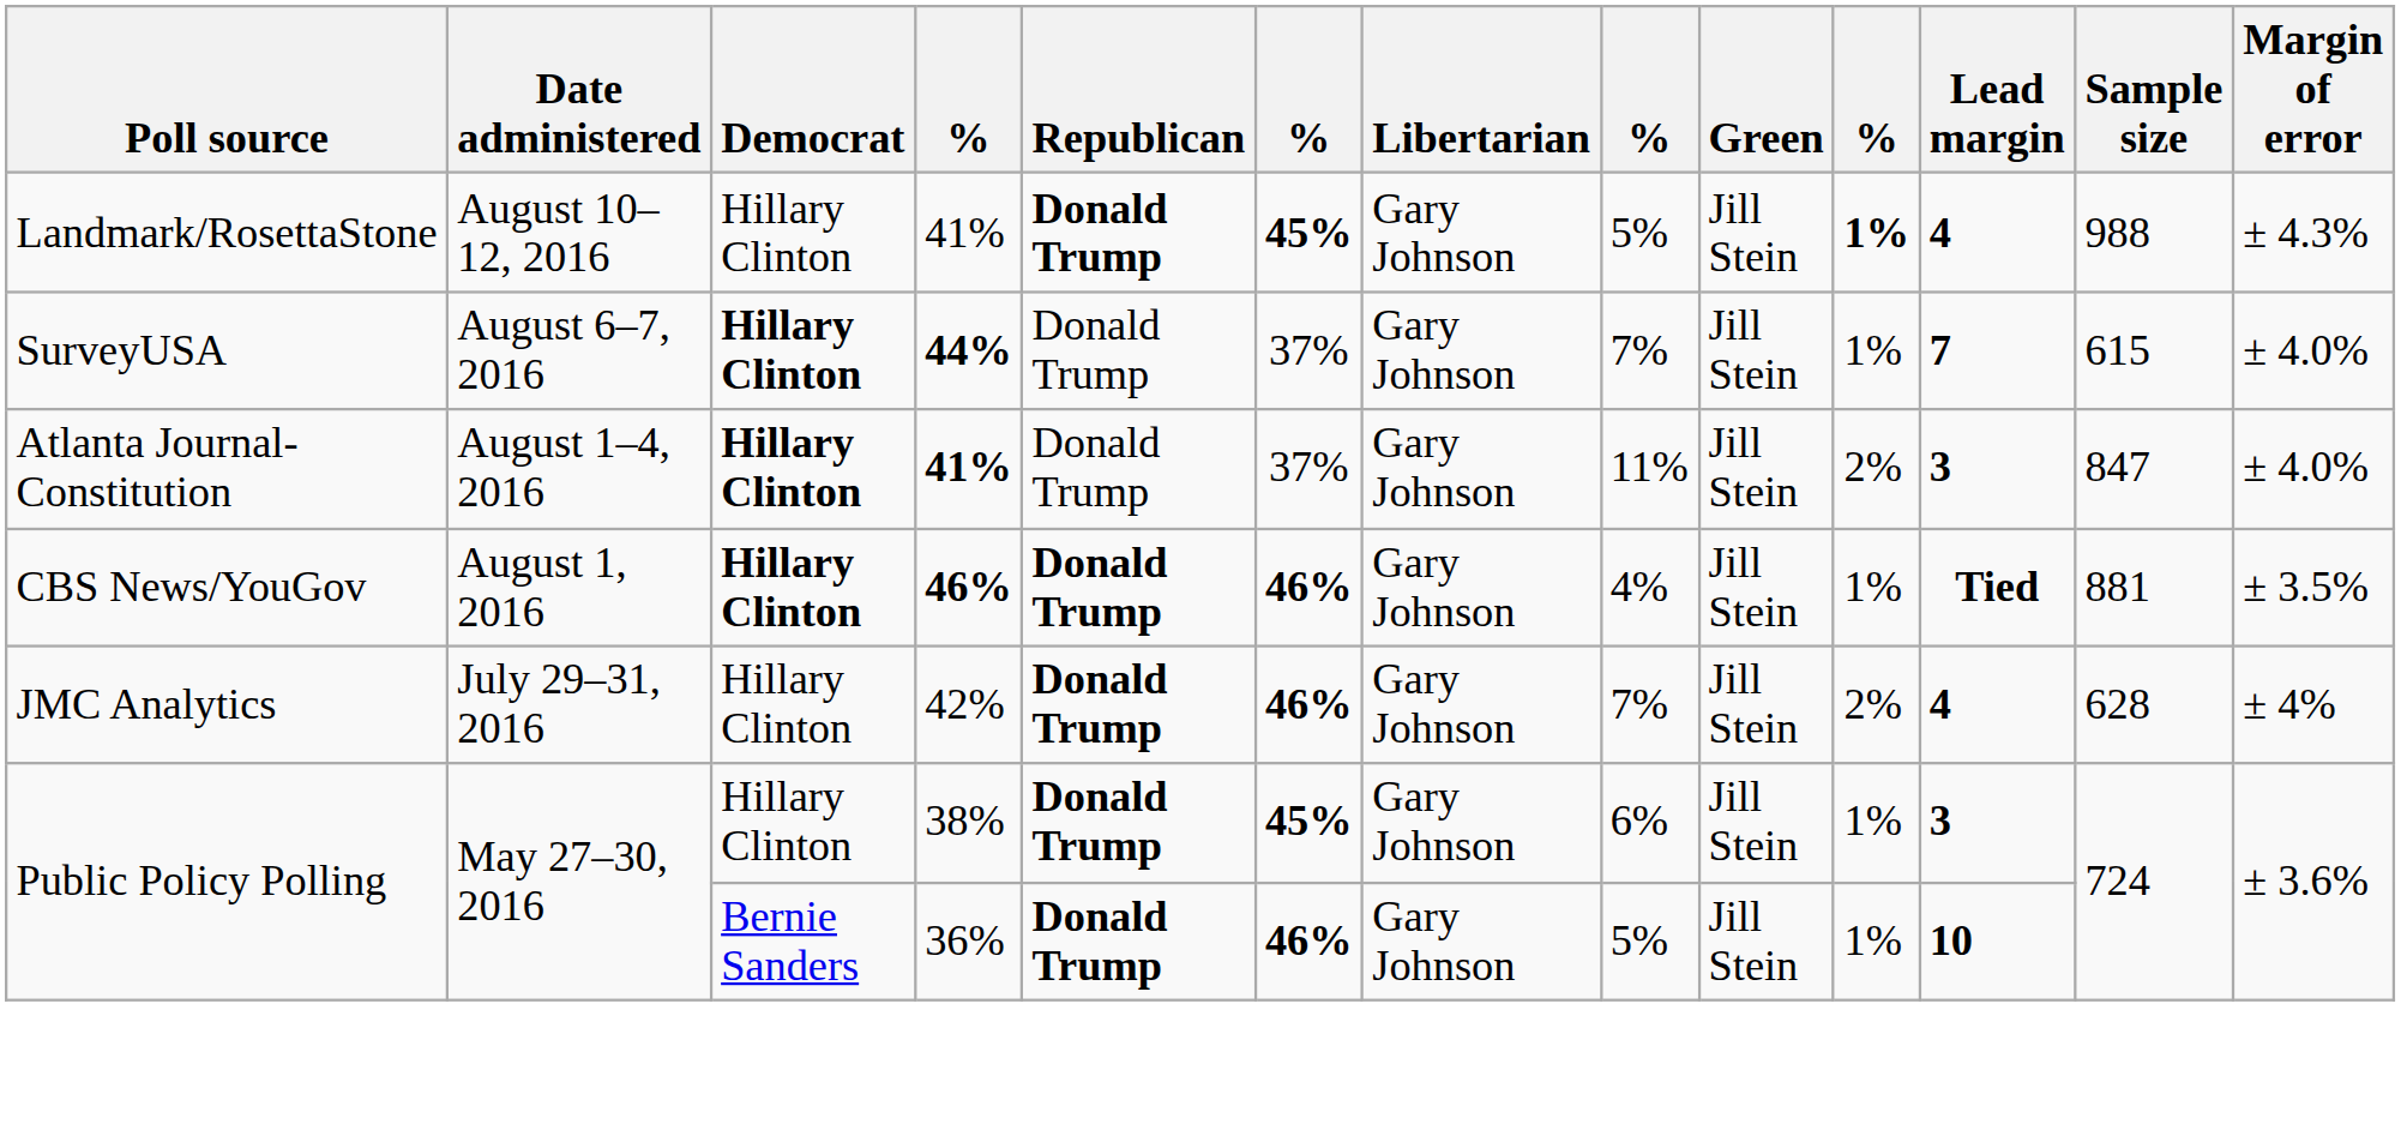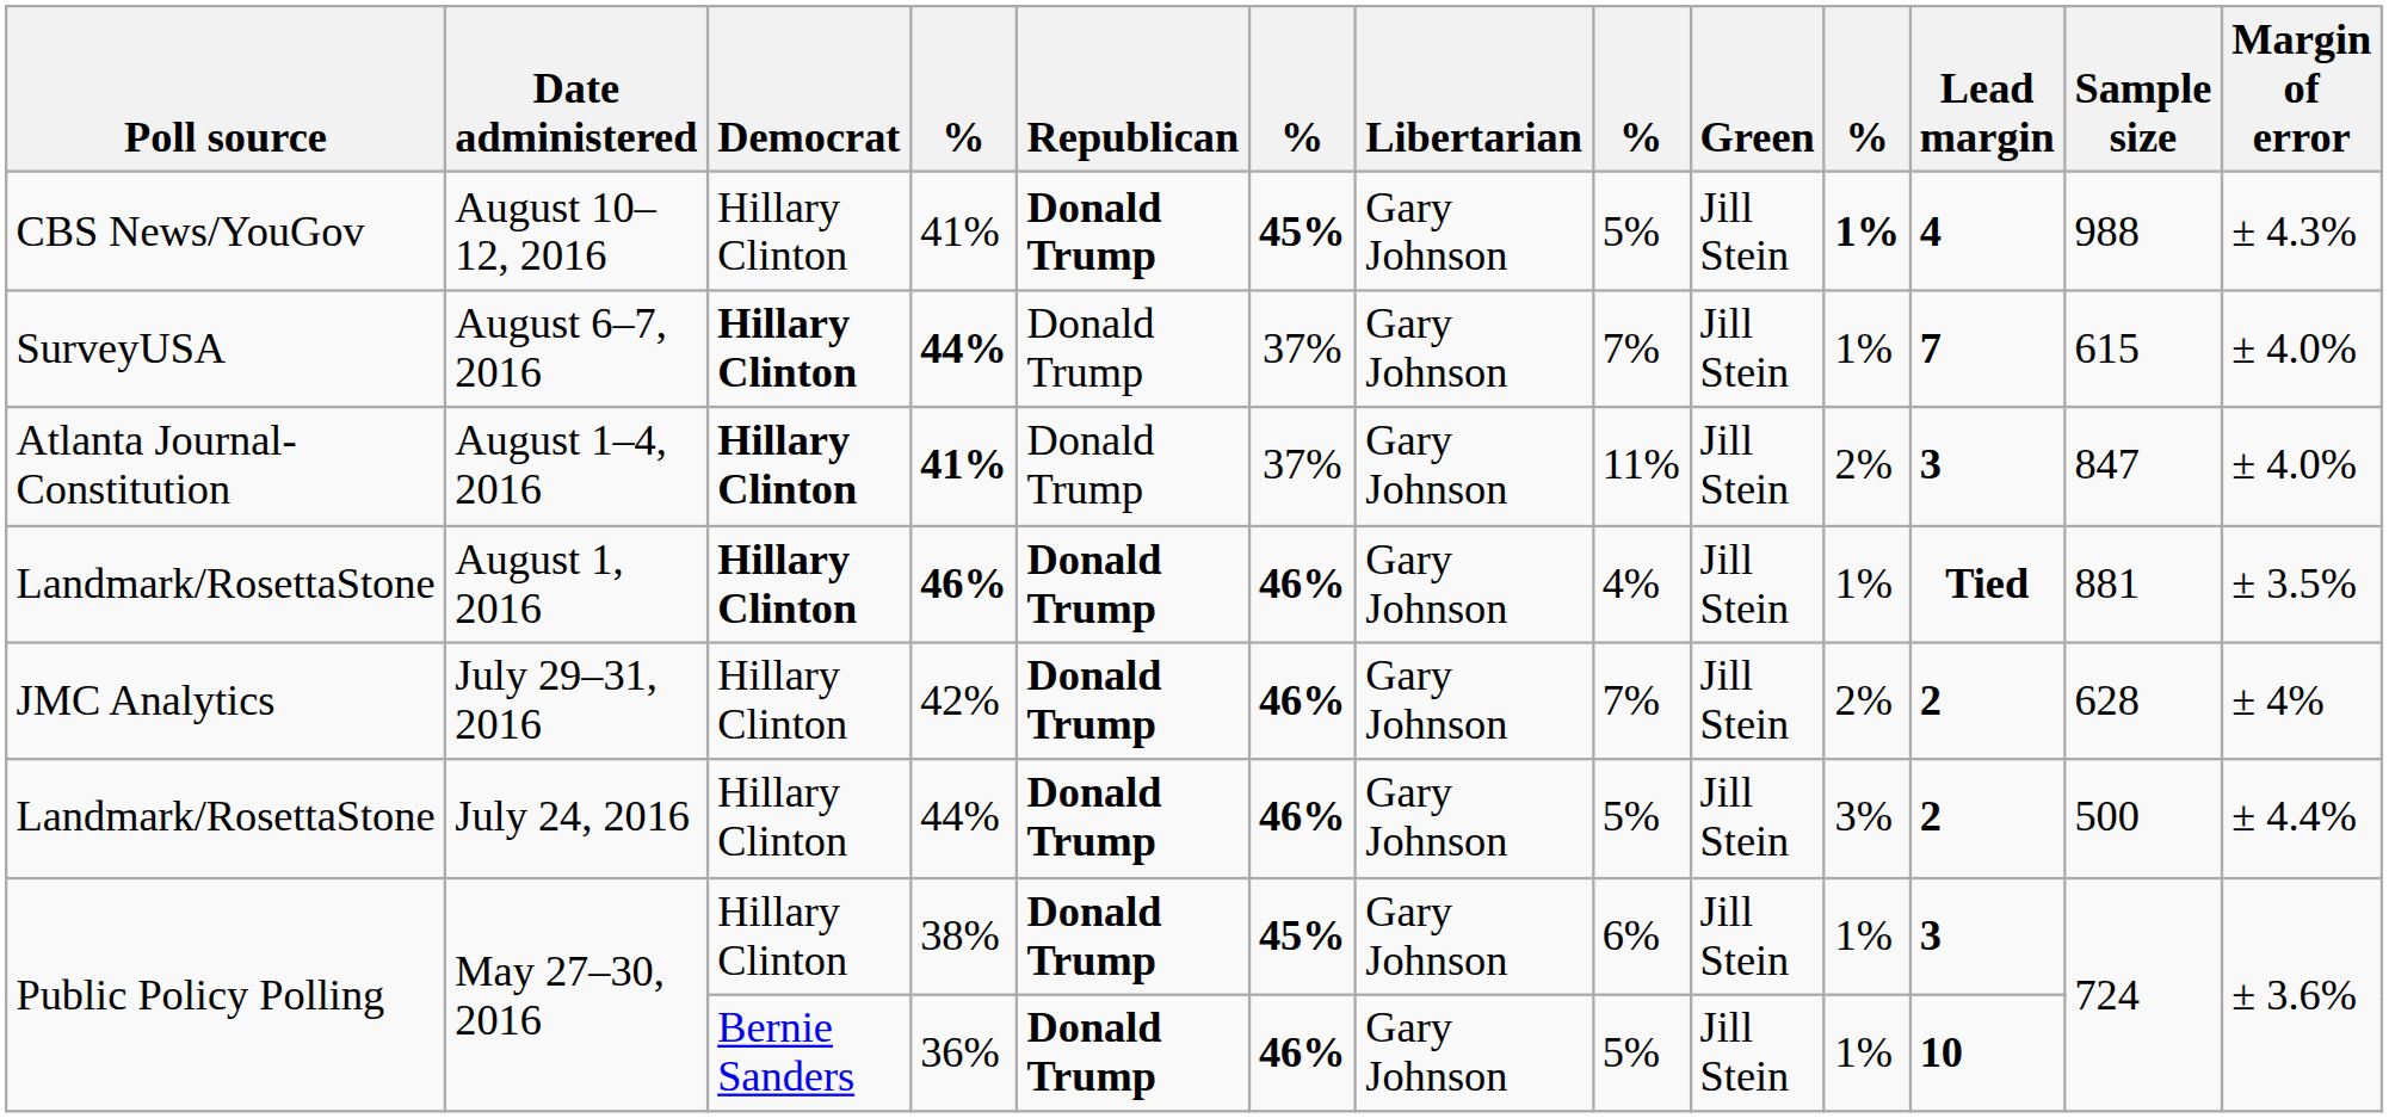 <table class="wikitable">
 <tr valign=bottom>
 <th>Poll source</th>
 <th>Date administered</th>
 <th>Democrat</th>
 <th>%</th>
 <th>Republican</th>
 <th>%</th>
 <th>Libertarian</th>
 <th>%</th>
 <th>Green</th>
 <th>%</th>
 <th>Lead margin</th>
 <th>Sample size</th>
 <th>Margin of error</th>
 </tr>
 <tr>
-<td>Landmark/RosettaStone</td>
+<td>CBS News/YouGov</td>
 <td>August 10–12, 2016</td>
 <td>Hillary Clinton</td>
 <td>41%</td>
 <td><strong>Donald Trump</strong></td>
 <td><strong>45%</strong></td>
 <td>Gary Johnson</td>
 <td>5%</td>
 <td>Jill Stein</td>
 <td><strong>1%</strong></td>
 <td><strong>4</strong></td>
 <td>988</td>
 <td>± 4.3%</td>
 </tr>
 <tr>
 <td>SurveyUSA</td>
 <td>August 6–7, 2016</td>
 <td><strong>Hillary Clinton</strong></td>
 <td><strong>44%</strong></td>
 <td>Donald Trump</td>
 <td align=center>37%</td>
 <td>Gary Johnson</td>
 <td>7%</td>
 <td>Jill Stein</td>
 <td>1%</td>
 <td><strong>7</strong></td>
 <td>615</td>
 <td>± 4.0%</td>
 </tr>
 <tr>
 <td>Atlanta Journal-Constitution</td>
 <td>August 1–4, 2016</td>
 <td><strong>Hillary Clinton</strong></td>
 <td><strong>41%</strong></td>
 <td>Donald Trump</td>
 <td align=center>37%</td>
 <td>Gary Johnson</td>
 <td>11%</td>
 <td>Jill Stein</td>
 <td>2%</td>
 <td><strong>3</strong></td>
 <td>847</td>
 <td>± 4.0%</td>
 </tr>
 <tr>
-<td>CBS News/YouGov</td>
+<td>Landmark/RosettaStone</td>
 <td>August 1, 2016</td>
 <td><strong>Hillary Clinton</strong></td>
 <td><strong>46%</strong></td>
 <td><strong>Donald Trump</strong></td>
 <td><strong>46%</strong></td>
 <td>Gary Johnson</td>
 <td>4%</td>
 <td>Jill Stein</td>
 <td>1%</td>
 <td align=center><strong>Tied</strong></td>
 <td>881</td>
 <td>± 3.5%</td>
 </tr>
 <tr>
 <td>JMC Analytics</td>
 <td>July 29–31, 2016</td>
 <td>Hillary Clinton</td>
 <td>42%</td>
 <td><strong>Donald Trump</strong></td>
 <td><strong>46%</strong></td>
 <td>Gary Johnson</td>
 <td>7%</td>
 <td>Jill Stein</td>
 <td>2%</td>
-<td><strong>4</strong></td>
+<td><strong>2</strong></td>
 <td>628</td>
 <td>± 4%</td>
+</tr>
+<tr>
+<td>Landmark/RosettaStone</td>
+<td>July 24, 2016</td>
+<td>Hillary Clinton</td>
+<td>44%</td>
+<td><strong>Donald Trump</strong></td>
+<td><strong>46%</strong></td>
+<td>Gary Johnson</td>
+<td>5%</td>
+<td>Jill Stein</td>
+<td>3%</td>
+<td><strong>2</strong></td>
+<td>500</td>
+<td>± 4.4%</td>
 </tr>
 <tr>
 <td rowspan=2>Public Policy Polling</td>
 <td rowspan=2>May 27–30, 2016</td>
 <td>Hillary Clinton</td>
 <td>38%</td>
 <td><strong>Donald Trump</strong></td>
 <td><strong>45%</strong></td>
 <td>Gary Johnson</td>
 <td>6%</td>
 <td>Jill Stein</td>
 <td>1%</td>
 <td><strong>3</strong></td>
 <td rowspan=2>724</td>
 <td rowspan=2>± 3.6%</td>
 </tr>
 <tr>
 <td><a href='#'>Bernie Sanders</a></td>
 <td>36%</td>
 <td><strong>Donald Trump</strong></td>
 <td><strong>46%</strong></td>
 <td>Gary Johnson</td>
 <td>5%</td>
 <td>Jill Stein</td>
 <td>1%</td>
 <td><strong>10</strong></td>
 </tr>
 </table>
